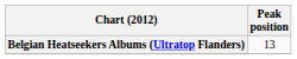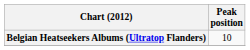 <table class="wikitable plainrowheaders sortable">
 <tr>
 <th scope="col">Chart (2012)</th>
 <th scope="col">Peak<br>position</th>
 </tr>
 <tr>
 <th scope="row">Belgian Heatseekers Albums (<a href='#'>Ultratop</a> Flanders)</th>
-<td align=center>13</td>
+<td align=center>10</td>
 </tr>
 <tr>
 </tr>
 <tr>
 </tr>
 <tr>
 </tr>
 <tr>
 </tr>
 <tr>
 </tr>
 </table>
